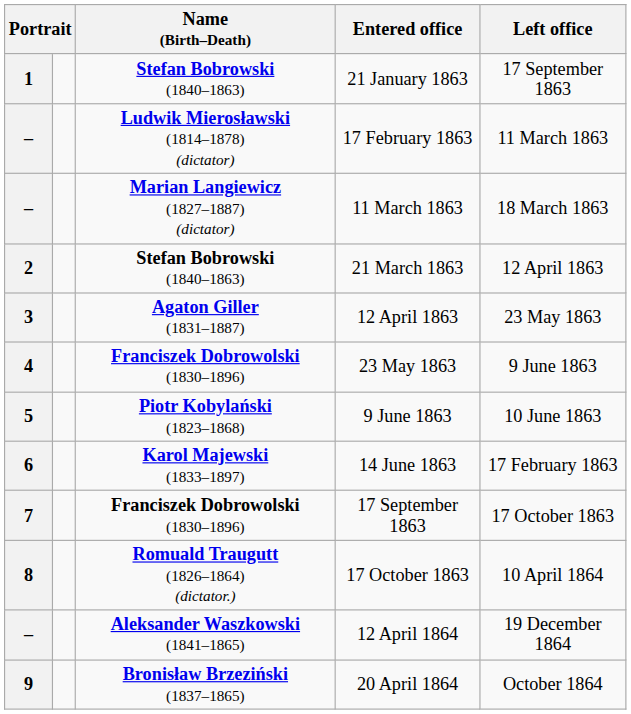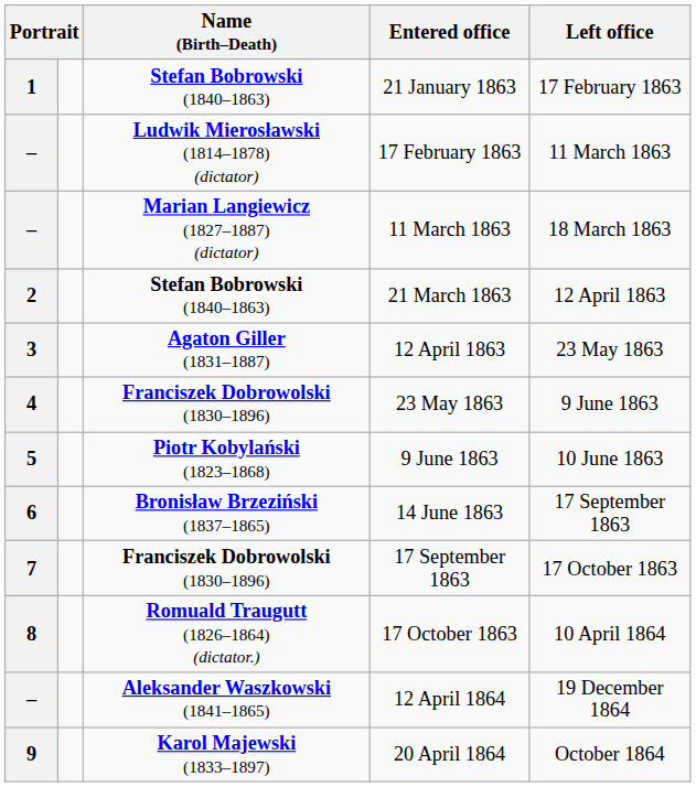 <table class="wikitable" style="text-align:center">
 <tr>
 <th colspan=2>Portrait</th>
 <th width=220px>Name<br><small>(Birth–Death)</small></th>
 <th width=120px>Entered office</th>
 <th width=120px>Left office</th>
 </tr>
 <tr>
 <th>1</th>
 <td></td>
 <td><strong><a href='#'>Stefan Bobrowski</a></strong><br><small>(1840–1863)</small></td>
 <td>21 January 1863</td>
-<td>17 September 1863</td>
+<td>17 February 1863</td>
 </tr>
 <tr>
 <th>–</th>
 <td></td>
 <td><strong><a href='#'>Ludwik Mierosławski</a></strong><br><small>(1814–1878)<br><em>(dictator)</em></small></td>
 <td>17 February 1863</td>
 <td>11 March 1863</td>
 </tr>
 <tr>
 <th>–</th>
 <td></td>
 <td><strong><a href='#'>Marian Langiewicz</a></strong><br><small>(1827–1887)<br><em>(dictator)</em></small></td>
 <td>11 March 1863</td>
 <td>18 March 1863</td>
 </tr>
 <tr>
 <th>2</th>
 <td></td>
 <td><strong>Stefan Bobrowski</strong><br><small>(1840–1863)</small></td>
 <td>21 March 1863</td>
 <td>12 April 1863</td>
 </tr>
 <tr>
 <th>3</th>
 <td></td>
 <td><strong><a href='#'>Agaton Giller</a></strong><br><small>(1831–1887)</small></td>
 <td>12 April 1863</td>
 <td>23 May 1863</td>
 </tr>
 <tr>
 <th>4</th>
 <td></td>
 <td><strong><a href='#'>Franciszek Dobrowolski</a></strong><br><small>(1830–1896)</small></td>
 <td>23 May 1863</td>
 <td>9 June 1863</td>
 </tr>
 <tr>
 <th>5</th>
 <td></td>
 <td><strong><a href='#'>Piotr Kobylański</a></strong><br><small>(1823–1868)</small></td>
 <td>9 June 1863</td>
 <td>10 June 1863</td>
 </tr>
 <tr>
 <th>6</th>
 <td></td>
-<td><strong><a href='#'>Karol Majewski</a></strong><br><small>(1833–1897)</small></td>
+<td><strong><a href='#'>Bronisław Brzeziński</a></strong><br><small>(1837–1865)</small></td>
 <td>14 June 1863</td>
-<td>17 February 1863</td>
+<td>17 September 1863</td>
 </tr>
 <tr>
 <th>7</th>
 <td></td>
 <td><strong>Franciszek Dobrowolski</strong><br><small>(1830–1896)</small></td>
 <td>17 September 1863</td>
 <td>17 October 1863</td>
 </tr>
 <tr>
 <th>8</th>
 <td></td>
 <td><strong><a href='#'>Romuald Traugutt</a></strong><br><small>(1826–1864)<br><em>(dictator.)</em></small></td>
 <td>17 October 1863</td>
 <td>10 April 1864</td>
 </tr>
 <tr>
 <th>–</th>
 <td></td>
 <td><strong><a href='#'>Aleksander Waszkowski</a></strong><br><small>(1841–1865)</small></td>
 <td>12 April 1864</td>
 <td>19 December 1864</td>
 </tr>
 <tr>
 <th>9</th>
 <td></td>
-<td><strong><a href='#'>Bronisław Brzeziński</a></strong><br><small>(1837–1865)</small></td>
+<td><strong><a href='#'>Karol Majewski</a></strong><br><small>(1833–1897)</small></td>
 <td>20 April 1864</td>
 <td>October 1864</td>
 </tr>
 </table>
